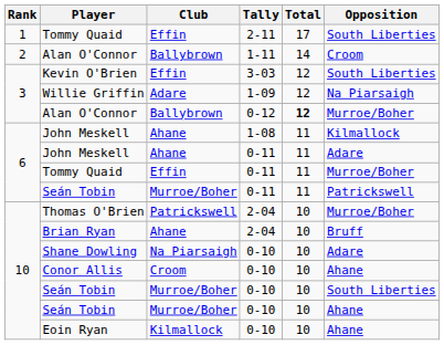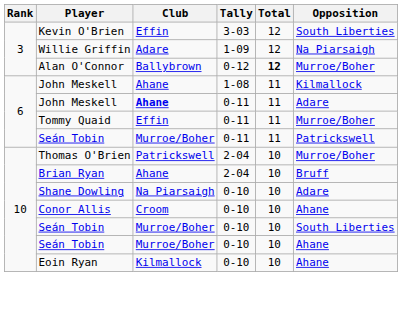 <table class="wikitable">
 <tr>
 <th>Rank</th>
 <th>Player</th>
 <th>Club</th>
 <th>Tally</th>
 <th>Total</th>
 <th>Opposition</th>
-</tr>
-<tr>
-<td rowspan="1" style="text-align:center;">1</td>
-<td>Tommy Quaid</td>
-<td><a href='#'>Effin</a></td>
-<td align=center>2-11</td>
-<td align=center>17</td>
-<td><a href='#'>South Liberties</a></td>
-</tr>
-<tr>
-<td rowspan="1" style="text-align:center;">2</td>
-<td>Alan O'Connor</td>
-<td><a href='#'>Ballybrown</a></td>
-<td align=center>1-11</td>
-<td align=center>14</td>
-<td><a href='#'>Croom</a></td>
 </tr>
 <tr>
 <td rowspan="3" style="text-align:center;">3</td>
 <td>Kevin O'Brien</td>
 <td><a href='#'>Effin</a></td>
 <td align=center>3-03</td>
 <td align=center>12</td>
 <td><a href='#'>South Liberties</a></td>
 </tr>
 <tr>
 <td>Willie Griffin</td>
 <td><a href='#'>Adare</a></td>
 <td align=center>1-09</td>
 <td align=center>12</td>
 <td><a href='#'>Na Piarsaigh</a></td>
 </tr>
 <tr>
 <td>Alan O'Connor</td>
 <td><a href='#'>Ballybrown</a></td>
 <td align=center>0-12</td>
 <td align=center><strong>12</strong></td>
 <td><a href='#'>Murroe/Boher</a></td>
 </tr>
 <tr>
 <td rowspan="4" style="text-align:center;">6</td>
 <td>John Meskell</td>
 <td><a href='#'>Ahane</a></td>
 <td align=center>1-08</td>
 <td align=center>11</td>
 <td><a href='#'>Kilmallock</a></td>
 </tr>
 <tr>
 <td>John Meskell</td>
-<td><a href='#'>Ahane</a></td>
+<td><strong><a href='#'>Ahane</a></strong></td>
 <td align=center>0-11</td>
 <td align=center>11</td>
 <td><a href='#'>Adare</a></td>
 </tr>
 <tr>
 <td>Tommy Quaid</td>
 <td><a href='#'>Effin</a></td>
 <td align=center>0-11</td>
 <td align=center>11</td>
 <td><a href='#'>Murroe/Boher</a></td>
 </tr>
 <tr>
 <td><a href='#'>Seán Tobin</a></td>
 <td><a href='#'>Murroe/Boher</a></td>
 <td align=center>0-11</td>
 <td align=center>11</td>
 <td><a href='#'>Patrickswell</a></td>
 </tr>
 <tr>
 <td rowspan="7" style="text-align:center;">10</td>
 <td>Thomas O'Brien</td>
 <td><a href='#'>Patrickswell</a></td>
 <td align=center>2-04</td>
 <td align=center>10</td>
 <td><a href='#'>Murroe/Boher</a></td>
 </tr>
 <tr>
 <td><a href='#'>Brian Ryan</a></td>
 <td><a href='#'>Ahane</a></td>
 <td align=center>2-04</td>
 <td align=center>10</td>
 <td><a href='#'>Bruff</a></td>
 </tr>
 <tr>
 <td><a href='#'>Shane Dowling</a></td>
 <td><a href='#'>Na Piarsaigh</a></td>
 <td align=center>0-10</td>
 <td align=center>10</td>
 <td><a href='#'>Adare</a></td>
 </tr>
 <tr>
 <td><a href='#'>Conor Allis</a></td>
 <td><a href='#'>Croom</a></td>
 <td align=center>0-10</td>
 <td align=center>10</td>
 <td><a href='#'>Ahane</a></td>
 </tr>
 <tr>
 <td><a href='#'>Seán Tobin</a></td>
 <td><a href='#'>Murroe/Boher</a></td>
 <td align=center>0-10</td>
 <td align=center>10</td>
 <td><a href='#'>South Liberties</a></td>
 </tr>
 <tr>
 <td><a href='#'>Seán Tobin</a></td>
 <td><a href='#'>Murroe/Boher</a></td>
 <td align=center>0-10</td>
 <td align=center>10</td>
 <td><a href='#'>Ahane</a></td>
 </tr>
 <tr>
 <td>Eoin Ryan</td>
 <td><a href='#'>Kilmallock</a></td>
 <td align=center>0-10</td>
 <td align=center>10</td>
 <td><a href='#'>Ahane</a></td>
 </tr>
 </table>
